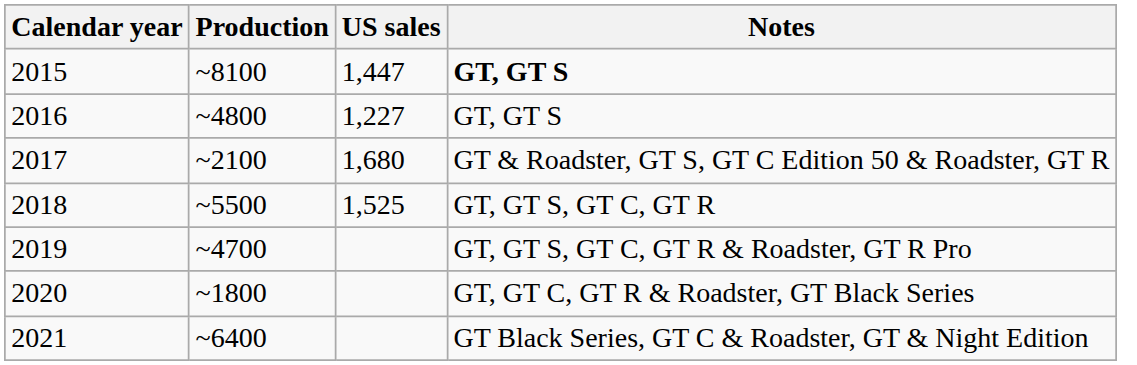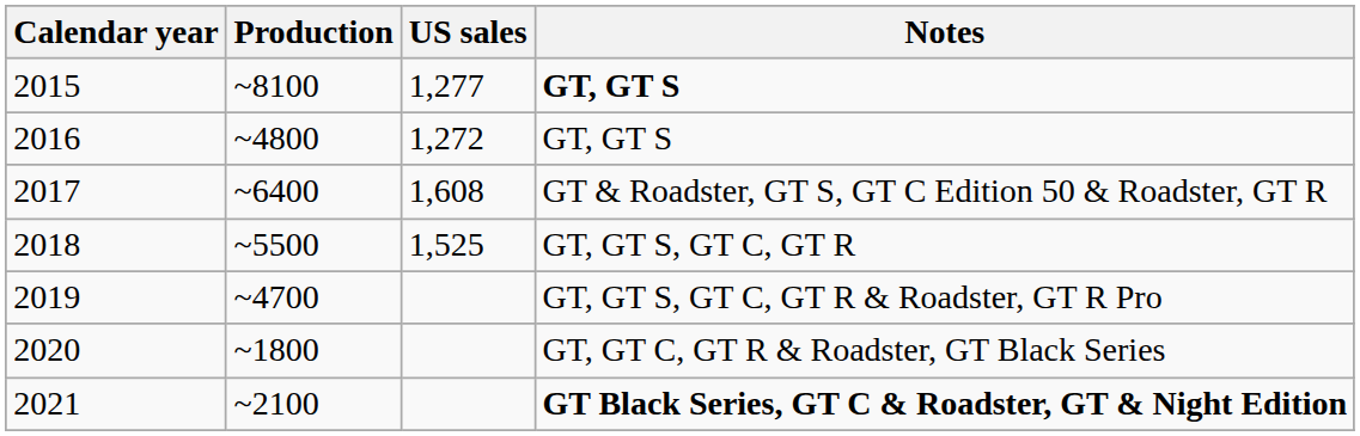 <table class="wikitable">
 <tr>
 <th>Calendar year</th>
 <th>Production</th>
 <th>US sales</th>
 <th>Notes</th>
 </tr>
 <tr>
 <td>2015</td>
 <td>~8100</td>
-<td>1,447</td>
+<td>1,277</td>
 <td><strong>GT, GT S</strong></td>
 </tr>
 <tr>
 <td>2016</td>
 <td>~4800</td>
-<td>1,227</td>
+<td>1,272</td>
 <td>GT, GT S</td>
 </tr>
 <tr>
 <td>2017</td>
-<td>~2100</td>
-<td>1,680</td>
+<td>~6400</td>
+<td>1,608</td>
 <td>GT & Roadster, GT S, GT C Edition 50 & Roadster, GT R</td>
 </tr>
 <tr>
 <td>2018</td>
 <td>~5500</td>
 <td>1,525</td>
 <td>GT, GT S, GT C, GT R</td>
 </tr>
 <tr>
 <td>2019</td>
 <td>~4700</td>
 <td></td>
 <td>GT, GT S, GT C, GT R & Roadster, GT R Pro</td>
 </tr>
 <tr>
 <td>2020</td>
 <td>~1800</td>
 <td></td>
 <td>GT, GT C, GT R & Roadster, GT Black Series</td>
 </tr>
 <tr>
 <td>2021</td>
-<td>~6400</td>
+<td>~2100</td>
 <td></td>
-<td>GT Black Series, GT C & Roadster, GT & Night Edition</td>
+<td><strong>GT Black Series, GT C & Roadster, GT & Night Edition</strong></td>
 </tr>
 </table>
